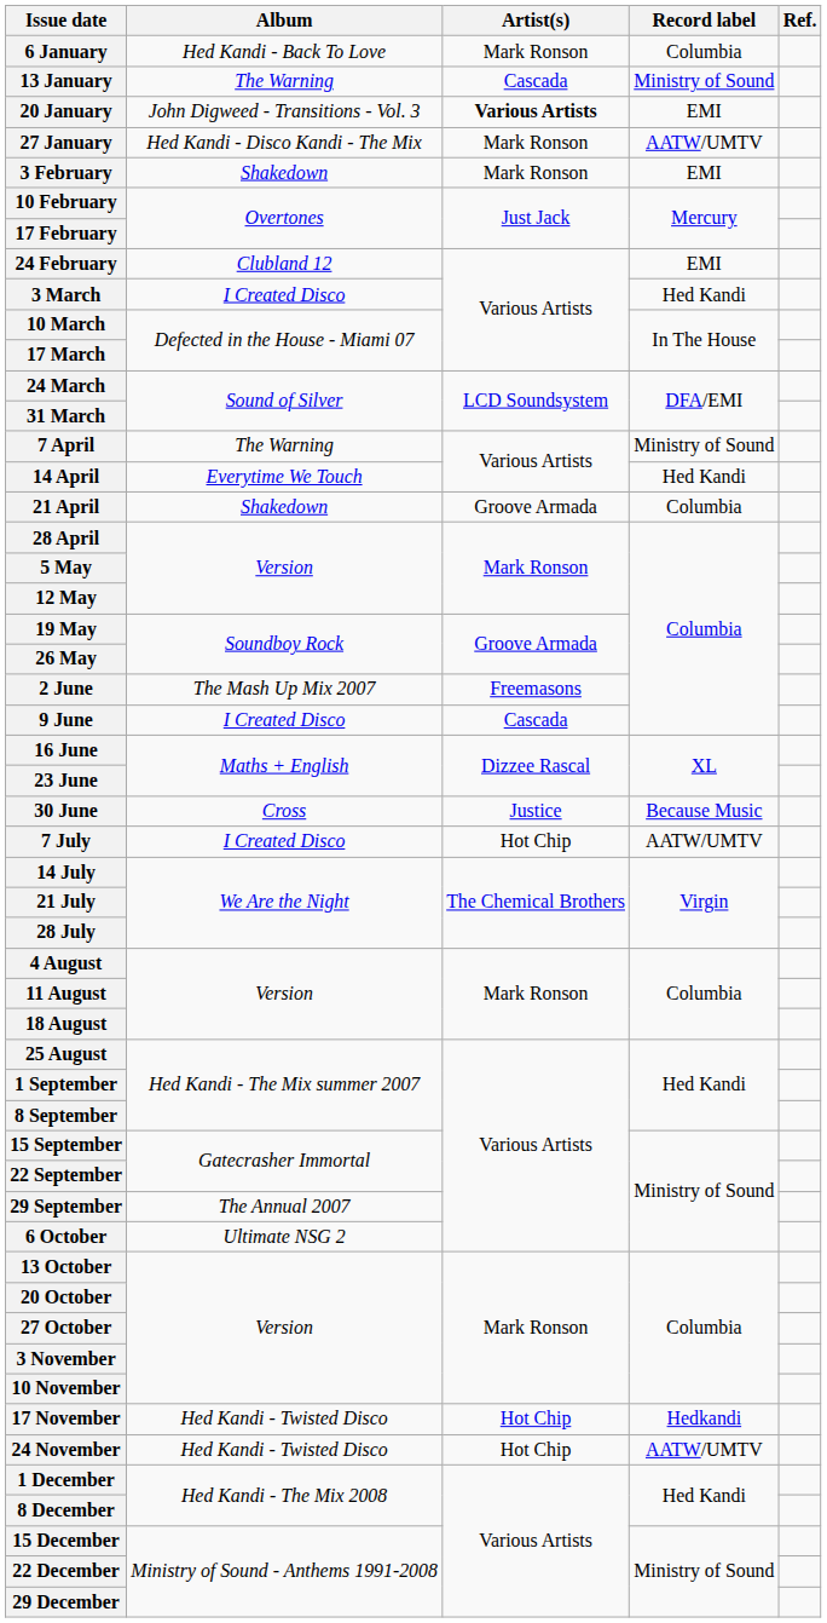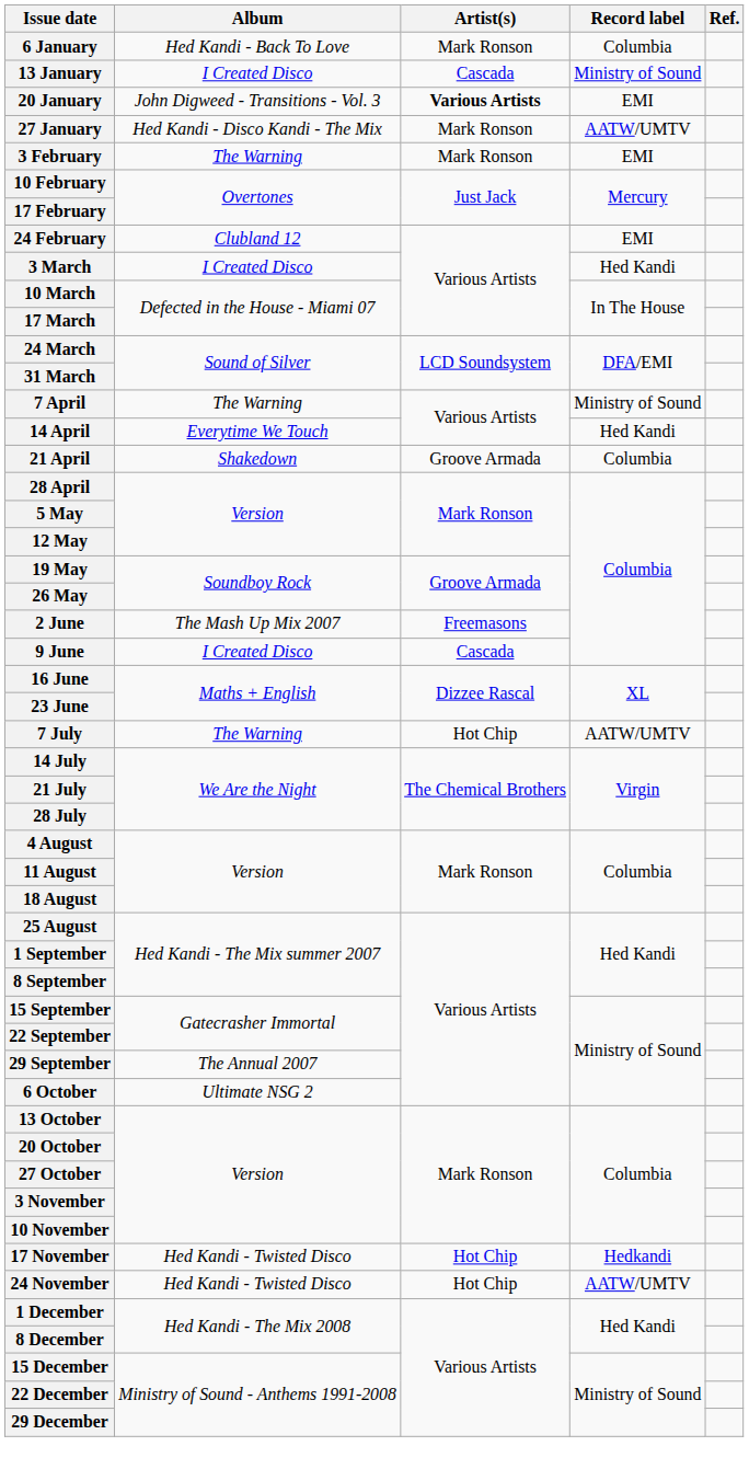 <table class="wikitable plainrowheaders">
 <tr>
 <th scope=col>Issue date</th>
 <th scope=col>Album</th>
 <th scope=col>Artist(s)</th>
 <th scope=col>Record label</th>
 <th scope=col>Ref.</th>
 </tr>
 <tr>
 <th scope=row>6 January</th>
 <td align=center><em>Hed Kandi - Back To Love</em></td>
 <td align=center>Mark Ronson</td>
 <td align=center>Columbia</td>
 <td align=center></td>
 </tr>
 <tr>
 <th scope=row>13 January</th>
-<td align=center><em><a href='#'>The Warning</a></em></td>
+<td align=center><em><a href='#'>I Created Disco</a></em></td>
 <td align=center><a href='#'>Cascada</a></td>
 <td align=center><a href='#'>Ministry of Sound</a></td>
 <td align=center></td>
 </tr>
 <tr>
 <th scope=row>20 January</th>
 <td align=center><em>John Digweed - Transitions - Vol. 3</em></td>
 <td align=center><strong>Various Artists</strong></td>
 <td align=center>EMI</td>
 <td align=center></td>
 </tr>
 <tr>
 <th scope=row>27 January</th>
 <td align=center><em>Hed Kandi - Disco Kandi - The Mix</em></td>
 <td align=center>Mark Ronson</td>
 <td align=center><a href='#'>AATW</a>/UMTV</td>
 <td align=center></td>
 </tr>
 <tr>
 <th scope=row>3 February</th>
-<td align=center><em><a href='#'>Shakedown</a></em></td>
+<td align=center><em><a href='#'>The Warning</a></em></td>
 <td align=center>Mark Ronson</td>
 <td align=center>EMI</td>
 <td align=center></td>
 </tr>
 <tr>
 <th scope=row>10 February</th>
 <td align=center rowspan="2"><em><a href='#'>Overtones</a></em></td>
 <td align=center rowspan="2"><a href='#'>Just Jack</a></td>
 <td align=center rowspan="2"><a href='#'>Mercury</a></td>
 <td align=center></td>
 </tr>
 <tr>
 <th scope=row>17 February</th>
 <td align=center></td>
 </tr>
 <tr>
 <th scope=row>24 February</th>
 <td align=center><em><a href='#'>Clubland 12</a></em></td>
 <td align=center rowspan="4">Various Artists</td>
 <td align=center>EMI</td>
 <td align=center></td>
 </tr>
 <tr>
 <th scope=row>3 March</th>
 <td align=center><em><a href='#'>I Created Disco</a></em></td>
 <td align=center>Hed Kandi</td>
 <td align=center></td>
 </tr>
 <tr>
 <th scope=row>10 March</th>
 <td align=center rowspan="2"><em>Defected in the House - Miami 07</em></td>
 <td align=center rowspan="2">In The House</td>
 <td align=center></td>
 </tr>
 <tr>
 <th scope=row>17 March</th>
 <td align=center></td>
 </tr>
 <tr>
 <th scope=row>24 March</th>
 <td align=center rowspan="2"><em><a href='#'>Sound of Silver</a></em></td>
 <td align=center rowspan="2"><a href='#'>LCD Soundsystem</a></td>
 <td align=center rowspan="2"><a href='#'>DFA</a>/EMI</td>
 <td align=center></td>
 </tr>
 <tr>
 <th scope=row>31 March</th>
 <td align=center></td>
 </tr>
 <tr>
 <th scope=row>7 April</th>
 <td align=center><em>The Warning</em></td>
 <td align=center rowspan="2">Various Artists</td>
 <td align=center>Ministry of Sound</td>
 <td align=center></td>
 </tr>
 <tr>
 <th scope=row>14 April</th>
 <td align=center><em><a href='#'>Everytime We Touch</a></em></td>
 <td align=center>Hed Kandi</td>
 <td align=center></td>
 </tr>
 <tr>
 <th scope=row>21 April</th>
 <td align=center><em><a href='#'>Shakedown</a></em></td>
 <td align=center>Groove Armada</td>
 <td align=center>Columbia</td>
 <td align=center></td>
 </tr>
 <tr>
 <th scope=row>28 April</th>
 <td align=center rowspan="3"><em><a href='#'>Version</a></em></td>
 <td align=center rowspan="3"><a href='#'>Mark Ronson</a></td>
 <td align=center rowspan="7"><a href='#'>Columbia</a></td>
 <td align=center></td>
 </tr>
 <tr>
 <th scope=row>5 May</th>
 <td align=center></td>
 </tr>
 <tr>
 <th scope=row>12 May</th>
 <td align=center></td>
 </tr>
 <tr>
 <th scope=row>19 May</th>
 <td align=center rowspan="2"><em><a href='#'>Soundboy Rock</a></em></td>
 <td align=center rowspan="2"><a href='#'>Groove Armada</a></td>
 <td align=center></td>
 </tr>
 <tr>
 <th scope=row>26 May</th>
 <td align=center></td>
 </tr>
 <tr>
 <th scope=row>2 June</th>
 <td align=center><em>The Mash Up Mix 2007</em></td>
 <td align=center><a href='#'>Freemasons</a></td>
 <td align=center></td>
 </tr>
 <tr>
 <th scope=row>9 June</th>
 <td align=center><em><a href='#'>I Created Disco</a></em></td>
 <td align=center><a href='#'>Cascada</a></td>
 <td align=center></td>
 </tr>
 <tr>
 <th scope=row>16 June</th>
 <td align=center rowspan="2"><em><a href='#'>Maths + English</a></em></td>
 <td align=center rowspan="2"><a href='#'>Dizzee Rascal</a></td>
 <td align=center rowspan="2"><a href='#'>XL</a></td>
 <td align=center></td>
 </tr>
 <tr>
 <th scope=row>23 June</th>
 <td align=center></td>
 </tr>
 <tr>
-<th scope=row>30 June</th>
-<td align=center><em><a href='#'>Cross</a></em></td>
-<td align=center><a href='#'>Justice</a></td>
-<td align=center><a href='#'>Because Music</a></td>
-<td align=center></td>
-</tr>
-<tr>
 <th scope=row>7 July</th>
-<td align=center><em><a href='#'>I Created Disco</a></em></td>
+<td align=center><em><a href='#'>The Warning</a></em></td>
 <td align=center>Hot Chip</td>
 <td align=center>AATW/UMTV</td>
 <td align=center></td>
 </tr>
 <tr>
 <th scope=row>14 July</th>
 <td align=center rowspan="3"><em><a href='#'>We Are the Night</a></em></td>
 <td align=center rowspan="3"><a href='#'>The Chemical Brothers</a></td>
 <td align=center rowspan="3"><a href='#'>Virgin</a></td>
 <td align=center></td>
 </tr>
 <tr>
 <th scope=row>21 July</th>
 <td align=center></td>
 </tr>
 <tr>
 <th scope=row>28 July</th>
 <td align=center></td>
 </tr>
 <tr>
 <th scope=row>4 August</th>
 <td align=center rowspan="3"><em>Version</em></td>
 <td align=center rowspan="3">Mark Ronson</td>
 <td align=center rowspan="3">Columbia</td>
 <td align=center></td>
 </tr>
 <tr>
 <th scope=row>11 August</th>
 <td align=center></td>
 </tr>
 <tr>
 <th scope=row>18 August</th>
 <td align=center></td>
 </tr>
 <tr>
 <th scope=row>25 August</th>
 <td align=center rowspan="3"><em>Hed Kandi - The Mix summer 2007</em></td>
 <td align=center rowspan="7">Various Artists</td>
 <td align=center rowspan="3">Hed Kandi</td>
 <td align=center></td>
 </tr>
 <tr>
 <th scope=row>1 September</th>
 <td align=center></td>
 </tr>
 <tr>
 <th scope=row>8 September</th>
 <td align=center></td>
 </tr>
 <tr>
 <th scope=row>15 September</th>
 <td align=center rowspan="2"><em>Gatecrasher Immortal</em></td>
 <td align=center rowspan="4">Ministry of Sound</td>
 <td align=center></td>
 </tr>
 <tr>
 <th scope=row>22 September</th>
 <td align=center></td>
 </tr>
 <tr>
 <th scope=row>29 September</th>
 <td align=center><em>The Annual 2007</em></td>
 <td align=center></td>
 </tr>
 <tr>
 <th scope=row>6 October</th>
 <td align=center><em>Ultimate NSG 2</em></td>
 <td align=center></td>
 </tr>
 <tr>
 <th scope=row>13 October</th>
 <td align=center rowspan="5"><em>Version</em></td>
 <td align=center rowspan="5">Mark Ronson</td>
 <td align=center rowspan="5">Columbia</td>
 <td align=center></td>
 </tr>
 <tr>
 <th scope=row>20 October</th>
 <td align=center></td>
 </tr>
 <tr>
 <th scope=row>27 October</th>
 <td align=center></td>
 </tr>
 <tr>
 <th scope=row>3 November</th>
 <td align=center></td>
 </tr>
 <tr>
 <th scope=row>10 November</th>
 <td align=center></td>
 </tr>
 <tr>
 <th scope=row>17 November</th>
 <td align=center><em>Hed Kandi - Twisted Disco</em></td>
 <td align=center><a href='#'>Hot Chip</a></td>
 <td align=center><a href='#'>Hedkandi</a></td>
 <td align=center></td>
 </tr>
 <tr>
 <th scope=row>24 November</th>
 <td align=center><em>Hed Kandi - Twisted Disco</em></td>
 <td align=center>Hot Chip</td>
 <td align=center><a href='#'>AATW</a>/UMTV</td>
 <td align=center></td>
 </tr>
 <tr>
 <th scope=row>1 December</th>
 <td align=center rowspan="2"><em>Hed Kandi - The Mix 2008</em></td>
 <td align=center rowspan="5">Various Artists</td>
 <td align=center rowspan="2">Hed Kandi</td>
 <td align=center></td>
 </tr>
 <tr>
 <th scope=row>8 December</th>
 <td align=center></td>
 </tr>
 <tr>
 <th scope=row>15 December</th>
 <td align=center rowspan="3"><em>Ministry of Sound - Anthems 1991-2008</em></td>
 <td align=center rowspan="3">Ministry of Sound</td>
 <td align=center></td>
 </tr>
 <tr>
 <th scope=row>22 December</th>
 <td align=center></td>
 </tr>
 <tr>
 <th scope=row>29 December</th>
 <td align=center></td>
 </tr>
 </table>
